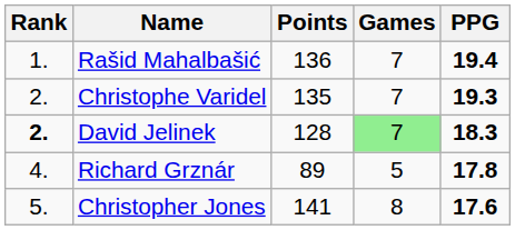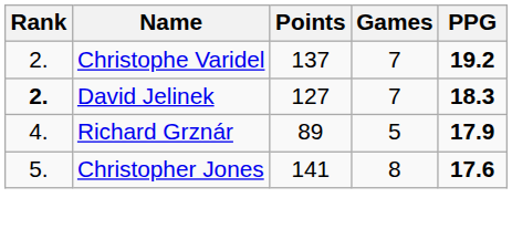 <table class="wikitable" style="text-align: center;">
 <tr>
 <th>Rank</th>
 <th>Name</th>
 <th>Points</th>
 <th>Games</th>
 <th width=40>PPG</th>
 </tr>
 <tr>
-<td>1.</td>
-<td align="left"> <a href='#'>Rašid Mahalbašić</a></td>
-<td>136</td>
-<td>7</td>
-<td><strong>19.4</strong></td>
-</tr>
-<tr>
 <td>2.</td>
 <td align="left"> <a href='#'>Christophe Varidel</a></td>
-<td>135</td>
+<td>137</td>
 <td>7</td>
-<td><strong>19.3</strong></td>
+<td><strong>19.2</strong></td>
 </tr>
 <tr>
 <td><strong>2.</strong></td>
 <td align="left"> <a href='#'>David Jelinek</a></td>
-<td>128</td>
-<td style="background: lightgreen;">7</td>
+<td>127</td>
+<td>7</td>
 <td><strong>18.3</strong></td>
 </tr>
 <tr>
 <td>4.</td>
 <td align="left"> <a href='#'>Richard Grznár</a></td>
 <td>89</td>
 <td>5</td>
-<td><strong>17.8</strong></td>
+<td><strong>17.9</strong></td>
 </tr>
 <tr>
 <td>5.</td>
 <td align="left"> <a href='#'>Christopher Jones</a></td>
 <td>141</td>
 <td>8</td>
 <td><strong>17.6</strong></td>
 </tr>
 </table>
